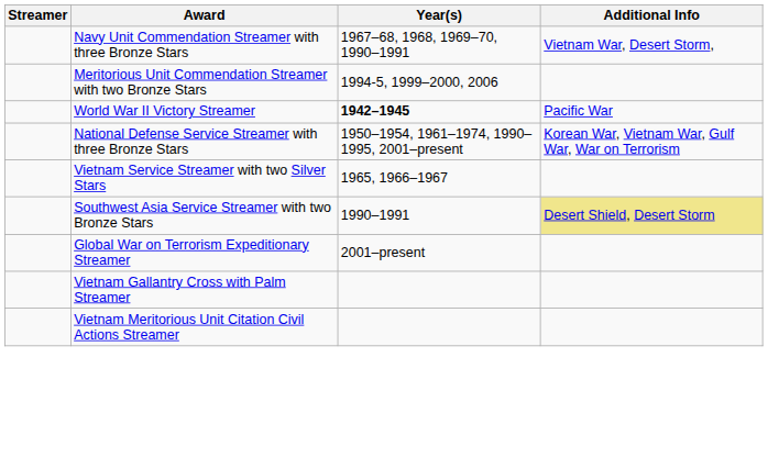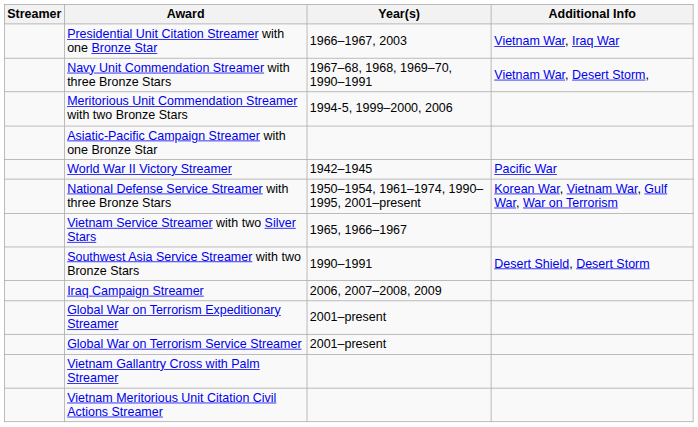 <table class="wikitable" style="margin:auto;">
 <tr>
 <th>Streamer</th>
 <th>Award</th>
 <th>Year(s)</th>
 <th>Additional Info</th>
+</tr>
+<tr>
+<td></td>
+<td><a href='#'>Presidential Unit Citation Streamer</a> with one <a href='#'>Bronze Star</a></td>
+<td>1966–1967, 2003</td>
+<td><a href='#'>Vietnam War</a>, <a href='#'>Iraq War</a></td>
 </tr>
 <tr>
 <td></td>
 <td><a href='#'>Navy Unit Commendation Streamer</a> with three Bronze Stars</td>
 <td>1967–68, 1968, 1969–70, 1990–1991</td>
 <td><a href='#'>Vietnam War</a>, <a href='#'>Desert Storm</a>,</td>
 </tr>
 <tr>
 <td></td>
 <td><a href='#'>Meritorious Unit Commendation Streamer</a> with two Bronze Stars</td>
 <td>1994-5, 1999–2000, 2006</td>
 <td></td>
 </tr>
 <tr>
 <td></td>
+<td><a href='#'>Asiatic-Pacific Campaign Streamer</a> with one Bronze Star</td>
+<td></td>
+<td></td>
+</tr>
+<tr>
+<td></td>
 <td><a href='#'>World War II Victory Streamer</a></td>
-<td><strong>1942–1945</strong></td>
+<td>1942–1945</td>
 <td><a href='#'>Pacific War</a></td>
 </tr>
 <tr>
 <td></td>
 <td><a href='#'>National Defense Service Streamer</a> with three Bronze Stars</td>
 <td>1950–1954, 1961–1974, 1990–1995, 2001–present</td>
 <td><a href='#'>Korean War</a>, <a href='#'>Vietnam War</a>, <a href='#'>Gulf War</a>, <a href='#'>War on Terrorism</a></td>
 </tr>
 <tr>
 <td></td>
 <td><a href='#'>Vietnam Service Streamer</a> with two <a href='#'>Silver Stars</a></td>
 <td>1965, 1966–1967</td>
 <td></td>
 </tr>
 <tr>
 <td></td>
 <td><a href='#'>Southwest Asia Service Streamer</a> with two Bronze Stars</td>
 <td>1990–1991</td>
-<td style="background: khaki;"><a href='#'>Desert Shield</a>, <a href='#'>Desert Storm</a></td>
+<td><a href='#'>Desert Shield</a>, <a href='#'>Desert Storm</a></td>
+</tr>
+<tr>
+<td></td>
+<td><a href='#'>Iraq Campaign Streamer</a></td>
+<td>2006, 2007–2008, 2009</td>
+<td></td>
 </tr>
 <tr>
 <td></td>
 <td><a href='#'>Global War on Terrorism Expeditionary Streamer</a></td>
+<td>2001–present</td>
+<td></td>
+</tr>
+<tr>
+<td></td>
+<td><a href='#'>Global War on Terrorism Service Streamer</a></td>
 <td>2001–present</td>
 <td></td>
 </tr>
 <tr>
 <td></td>
 <td><a href='#'>Vietnam Gallantry Cross with Palm Streamer</a></td>
 <td></td>
 <td></td>
 </tr>
 <tr>
 <td></td>
 <td><a href='#'>Vietnam Meritorious Unit Citation Civil Actions Streamer</a></td>
 <td></td>
 <td></td>
 </tr>
 </table>
